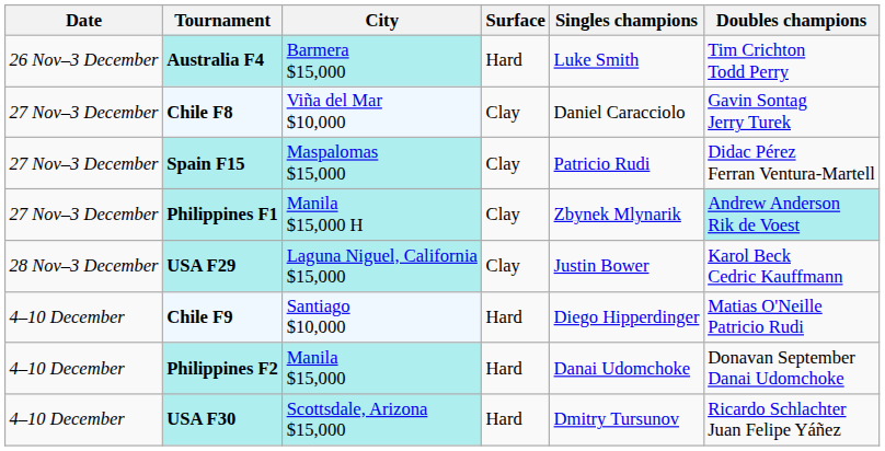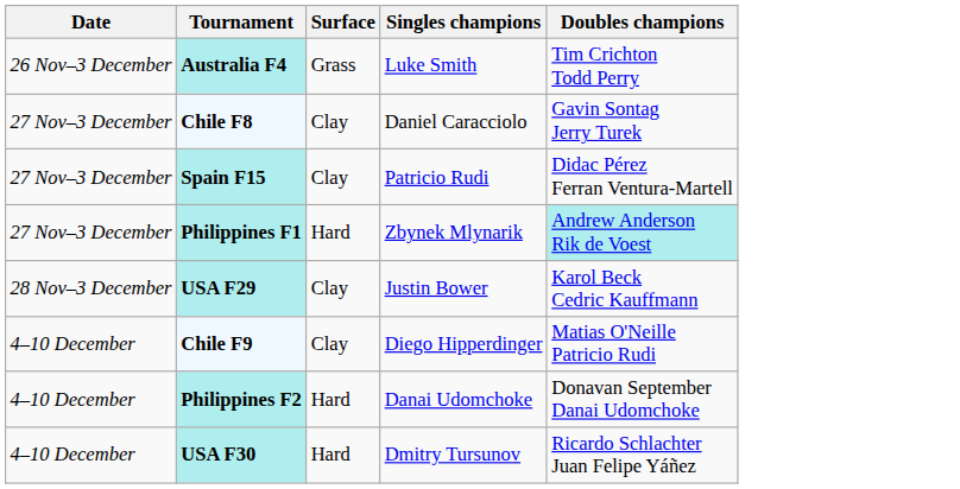 <table class="sortable wikitable" style="font-size:90%">
 <tr>
 <th>Date</th>
 <th>Tournament</th>
-<th>City</th>
 <th>Surface</th>
 <th>Singles champions</th>
 <th>Doubles champions</th>
 </tr>
 <tr>
 <td><em>26 Nov–3 December</em></td>
 <td style="background:#afeeee;"><strong>Australia F4</strong></td>
-<td style="background:#afeeee;"><a href='#'>Barmera</a> <br>$15,000</td>
-<td>Hard</td>
+<td>Grass</td>
 <td> <a href='#'>Luke Smith</a></td>
 <td> <a href='#'>Tim Crichton</a><br>  <a href='#'>Todd Perry</a></td>
 </tr>
 <tr>
 <td><em>27 Nov–3 December</em></td>
 <td style="background:#f0f8ff;"><strong>Chile F8</strong></td>
-<td style="background:#f0f8ff;"><a href='#'>Viña del Mar</a> <br>$10,000</td>
 <td>Clay</td>
 <td> Daniel Caracciolo</td>
 <td> <a href='#'>Gavin Sontag</a><br>  <a href='#'>Jerry Turek</a></td>
 </tr>
 <tr>
 <td><em>27 Nov–3 December</em></td>
 <td style="background:#afeeee;"><strong>Spain F15</strong></td>
-<td style="background:#afeeee;"><a href='#'>Maspalomas</a> <br>$15,000</td>
 <td>Clay</td>
 <td> <a href='#'>Patricio Rudi</a></td>
 <td> <a href='#'>Didac Pérez</a> <br>  Ferran Ventura-Martell</td>
 </tr>
 <tr>
 <td><em>27 Nov–3 December</em></td>
 <td style="background:#afeeee;"><strong>Philippines F1</strong></td>
-<td style="background:#afeeee;"><a href='#'>Manila</a> <br>$15,000 H</td>
-<td>Clay</td>
+<td>Hard</td>
 <td> <a href='#'>Zbynek Mlynarik</a></td>
 <td style="background: paleturquoise;"> <a href='#'>Andrew Anderson</a><br>  <a href='#'>Rik de Voest</a></td>
 </tr>
 <tr>
 <td><em>28 Nov–3 December</em></td>
 <td style="background:#afeeee;"><strong>USA F29</strong></td>
-<td style="background:#afeeee;"><a href='#'>Laguna Niguel, California</a> <br>$15,000</td>
 <td>Clay</td>
 <td> <a href='#'>Justin Bower</a></td>
 <td> <a href='#'>Karol Beck</a><br>  <a href='#'>Cedric Kauffmann</a></td>
 </tr>
 <tr>
 <td><em>4–10 December</em></td>
 <td style="background:#f0f8ff;"><strong>Chile F9</strong></td>
-<td style="background:#f0f8ff;"><a href='#'>Santiago</a> <br>$10,000</td>
-<td>Hard</td>
+<td>Clay</td>
 <td> <a href='#'>Diego Hipperdinger</a></td>
 <td> <a href='#'>Matias O'Neille</a> <br>  <a href='#'>Patricio Rudi</a></td>
 </tr>
 <tr>
 <td><em>4–10 December</em></td>
 <td style="background:#afeeee;"><strong>Philippines F2</strong></td>
-<td style="background:#afeeee;"><a href='#'>Manila</a> <br>$15,000</td>
 <td>Hard</td>
 <td> <a href='#'>Danai Udomchoke</a></td>
 <td> Donavan September<br>  <a href='#'>Danai Udomchoke</a></td>
 </tr>
 <tr>
 <td><em>4–10 December</em></td>
 <td style="background:#afeeee;"><strong>USA F30</strong></td>
-<td style="background:#afeeee;"><a href='#'>Scottsdale, Arizona</a> <br>$15,000</td>
 <td>Hard</td>
 <td> <a href='#'>Dmitry Tursunov</a></td>
 <td> <a href='#'>Ricardo Schlachter</a><br>  Juan Felipe Yáñez</td>
 </tr>
 </table>
